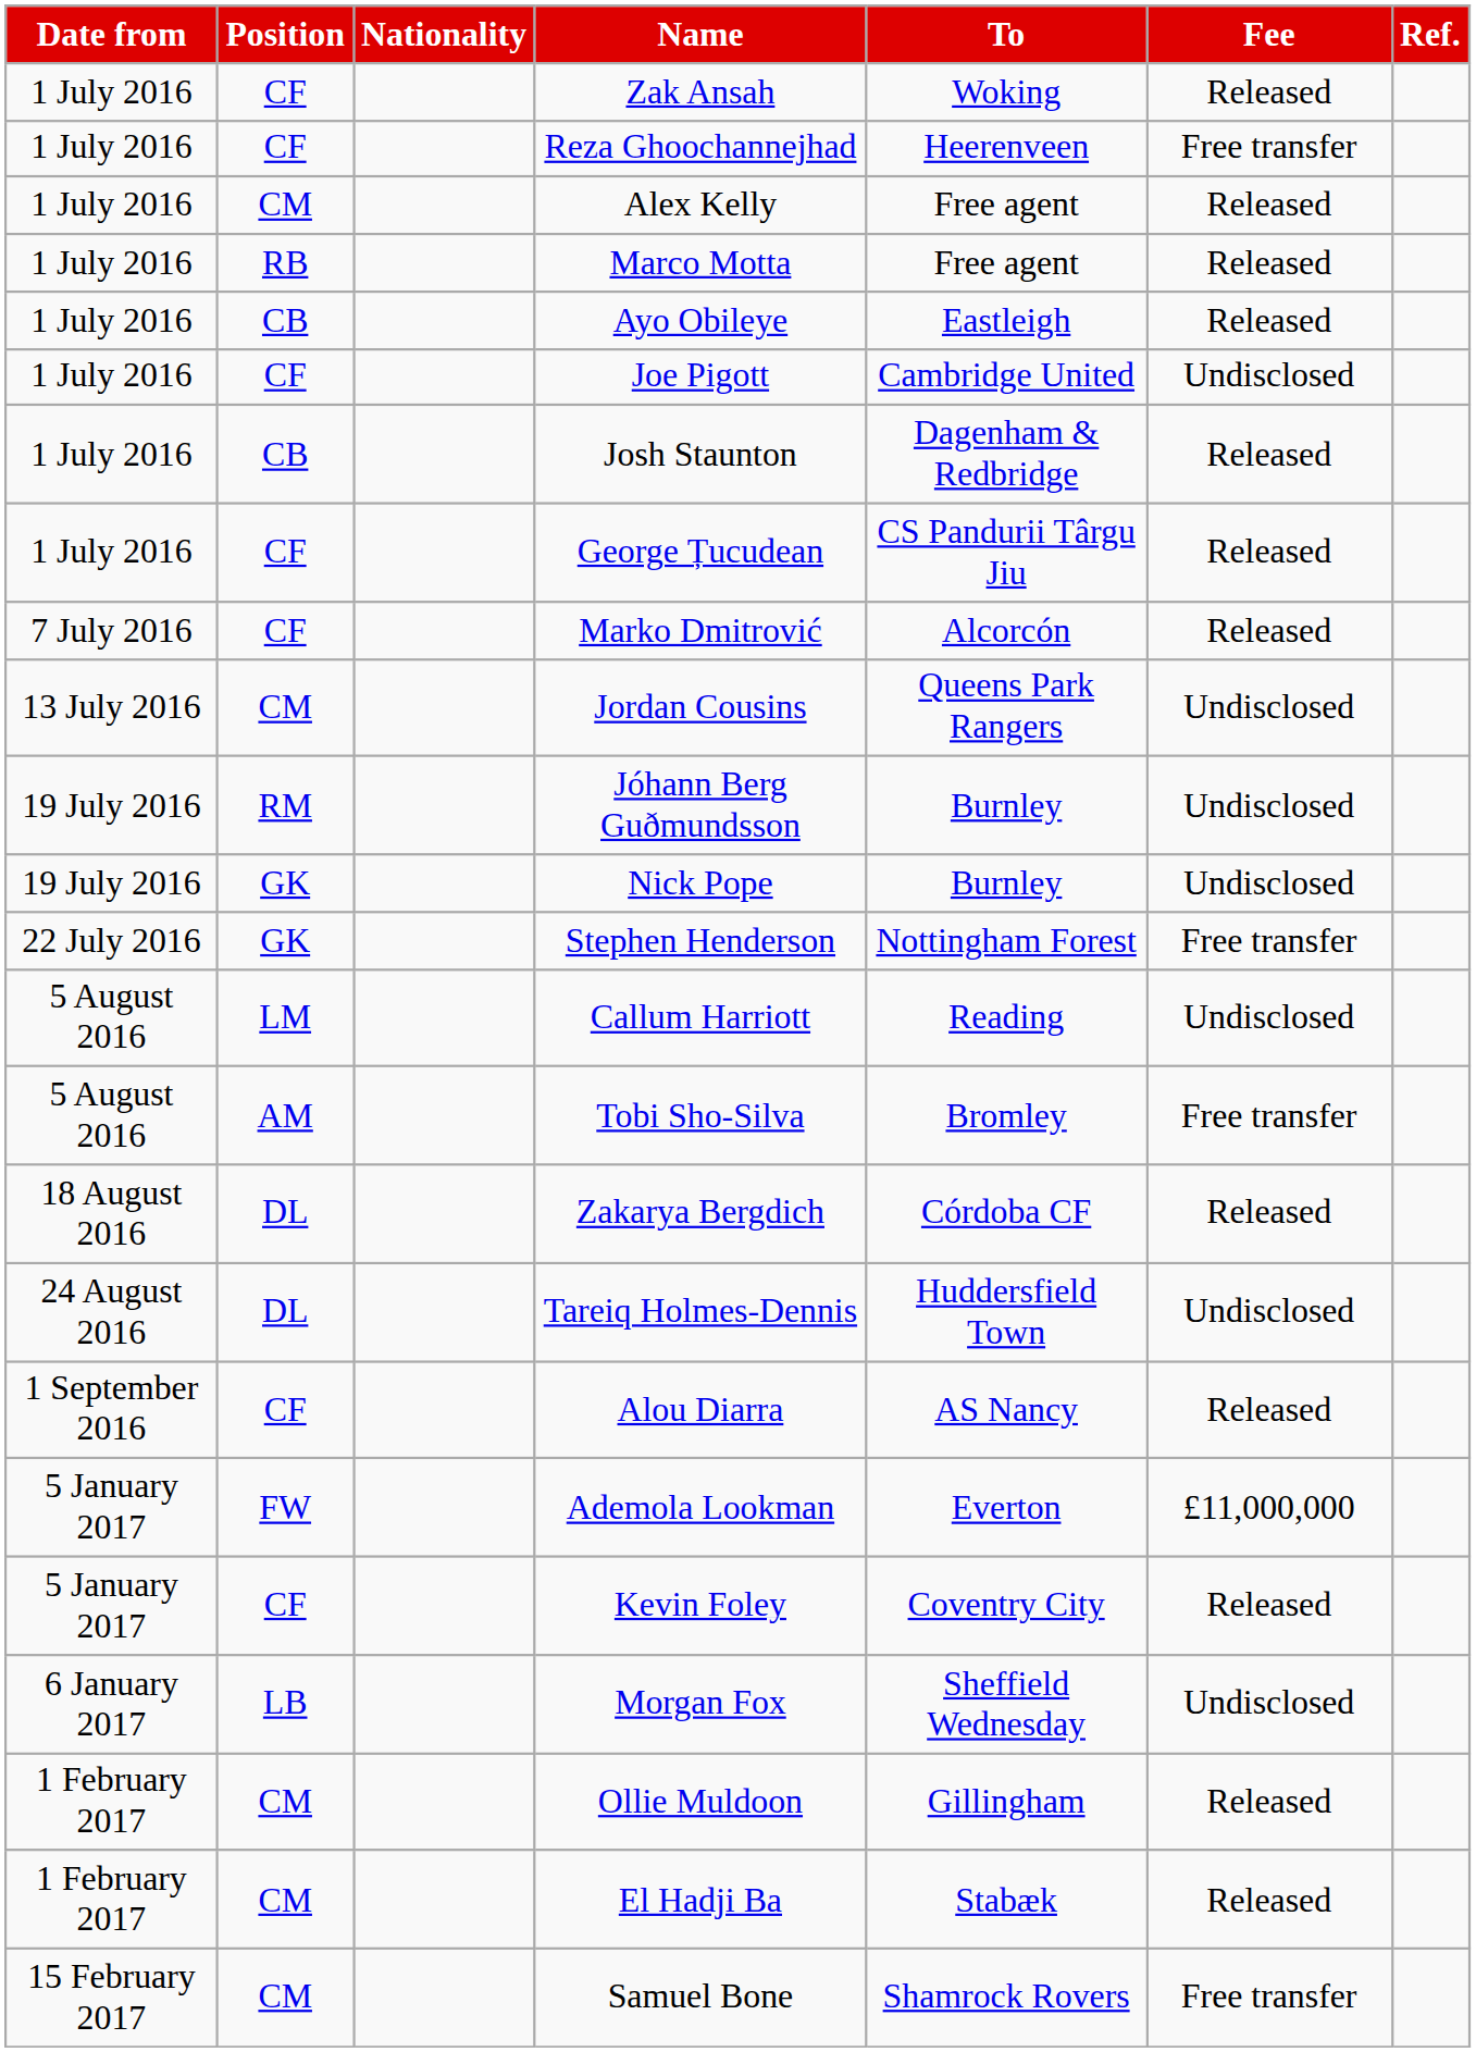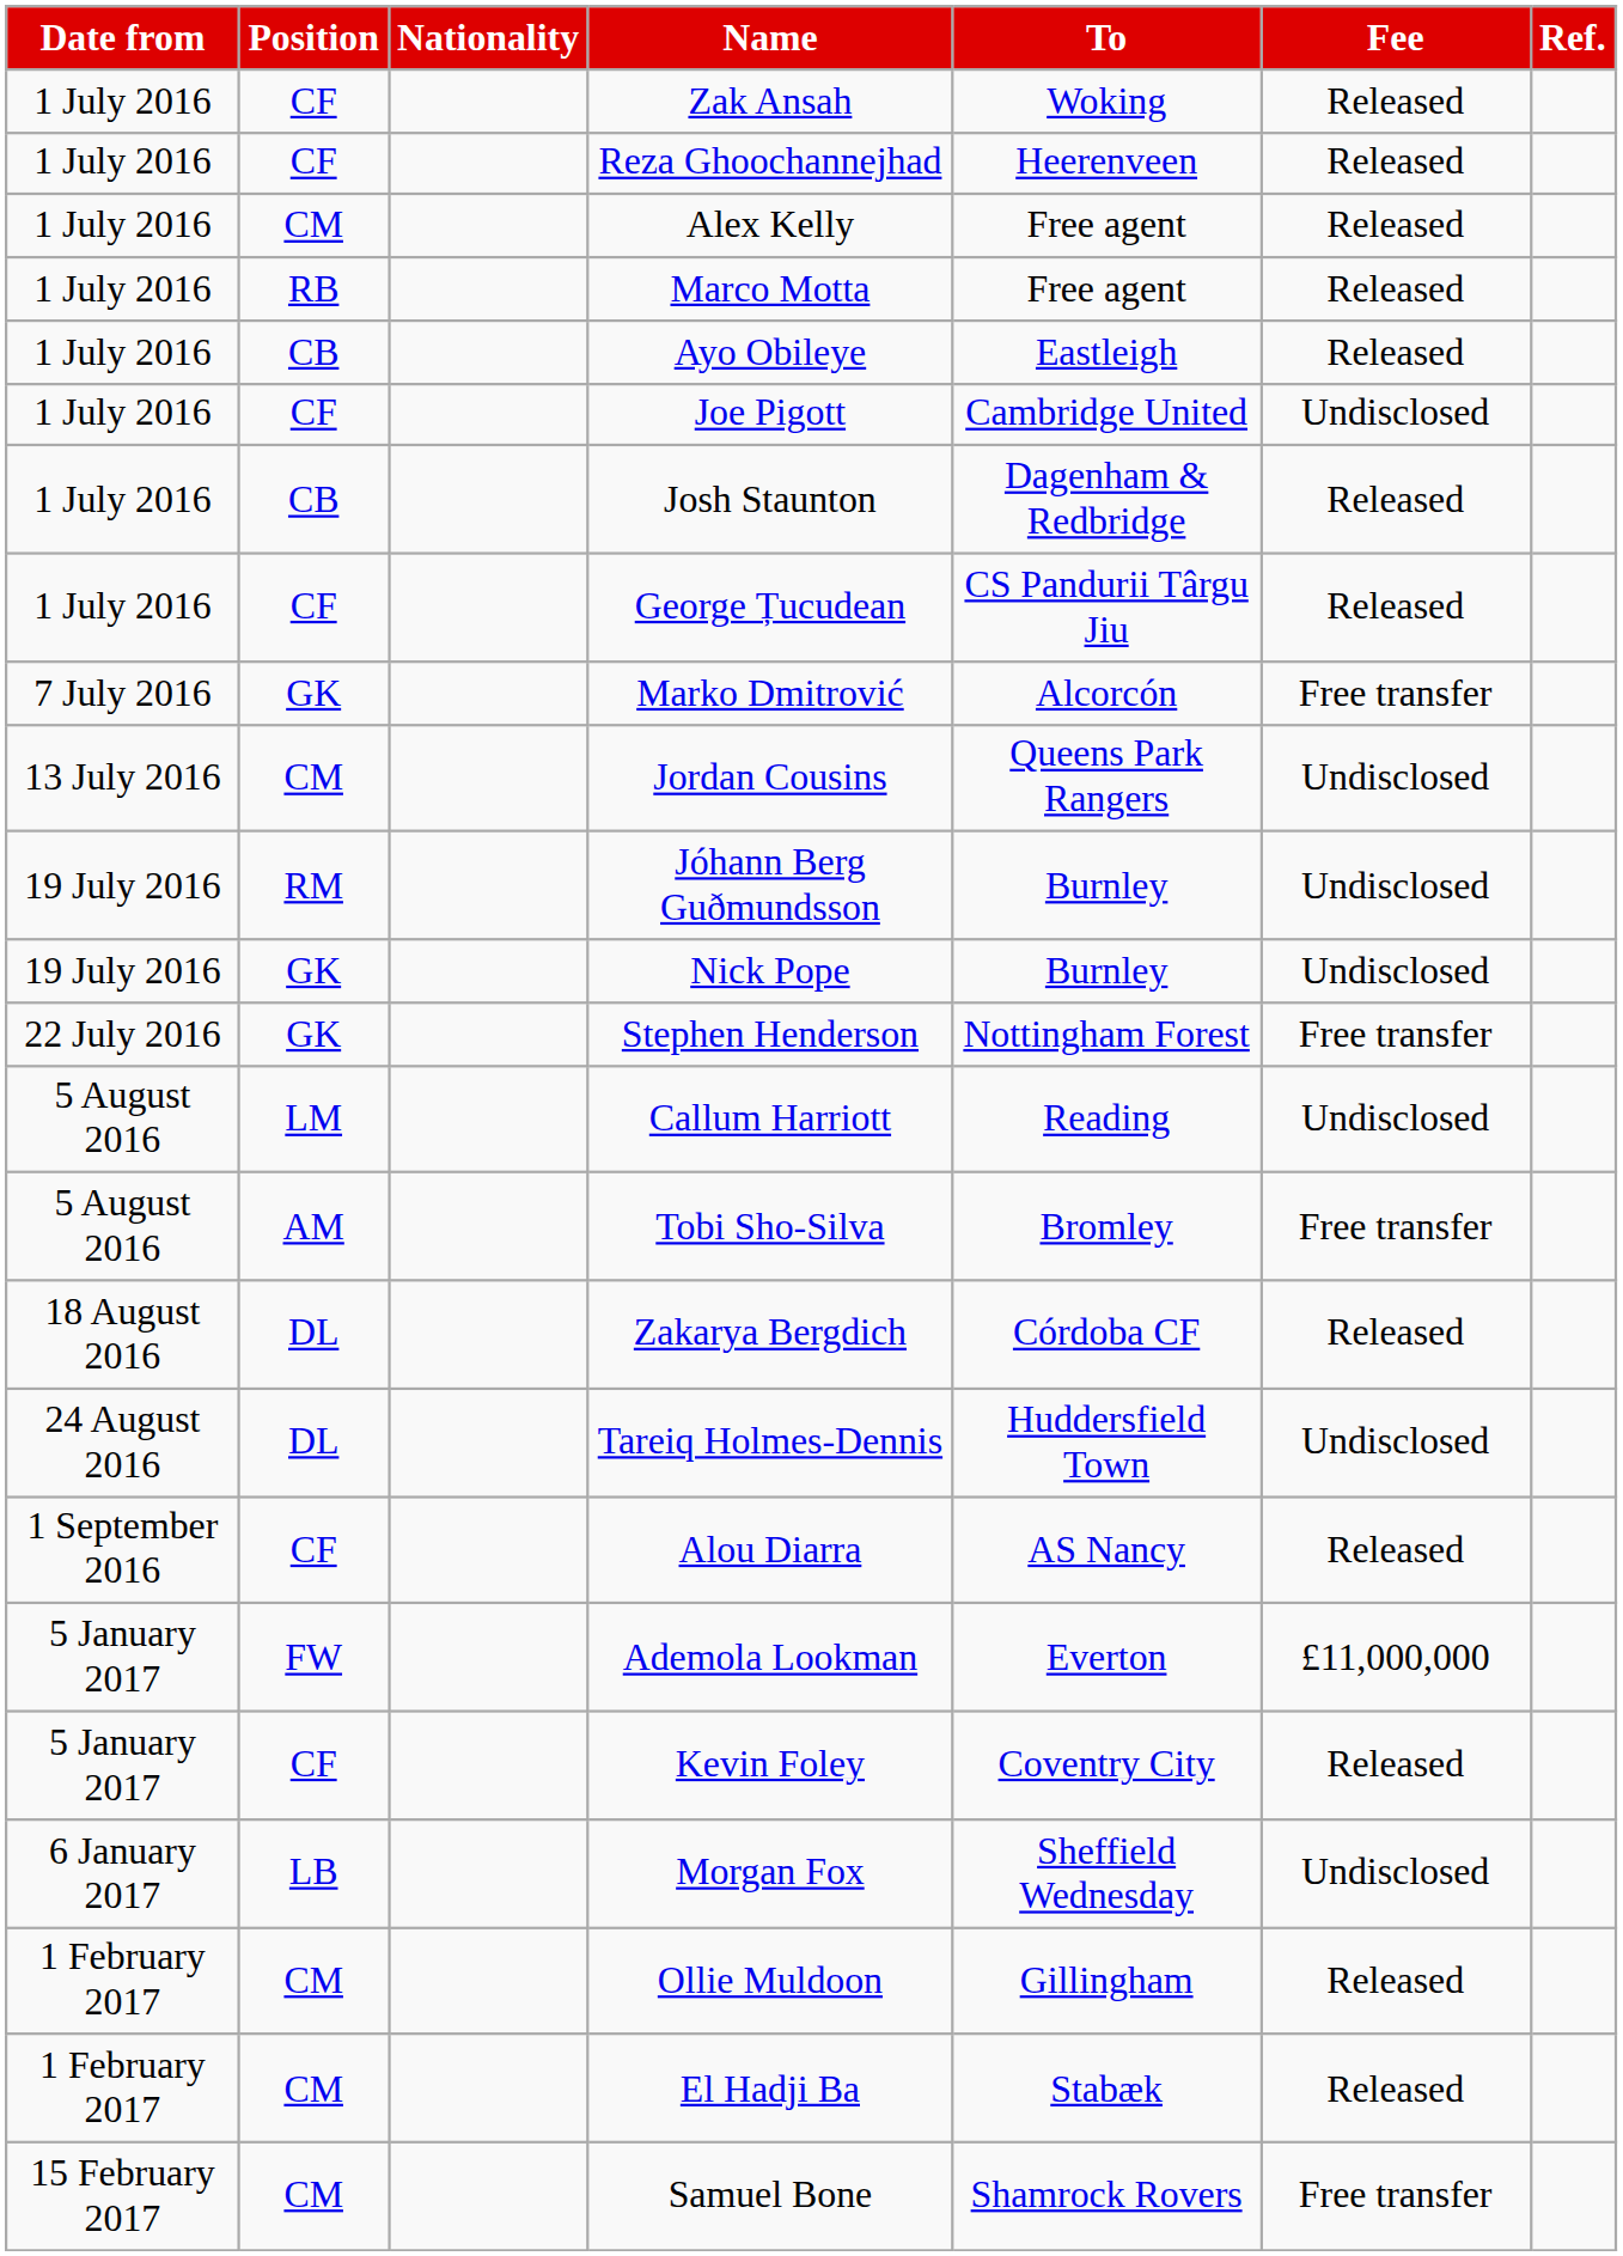 <table class="wikitable"  style="text-align:center; font-size:90%; ">
 <tr>
 <th style="background:#DD0000; color:white; width:110px;">Date from</th>
 <th style="background:#DD0000; color:white; width:50px;">Position</th>
 <th style="background:#DD0000; color:white; width:50px;">Nationality</th>
 <th style="background:#DD0000; color:white; width:180px;">Name</th>
 <th style="background:#DD0000; color:white; width:160px;">To</th>
 <th style="background:#DD0000; color:white; width:130px;">Fee</th>
 <th style="background:#DD0000; color:white; width:25px;">Ref.</th>
 </tr>
 <tr>
 <td>1 July 2016</td>
 <td><a href='#'>CF</a></td>
 <td></td>
 <td><a href='#'>Zak Ansah</a></td>
 <td><a href='#'>Woking</a> </td>
 <td>Released</td>
 <td></td>
 </tr>
 <tr>
 <td>1 July 2016</td>
 <td><a href='#'>CF</a></td>
 <td></td>
 <td><a href='#'>Reza Ghoochannejhad</a></td>
 <td><a href='#'>Heerenveen</a> </td>
-<td>Free transfer</td>
+<td>Released</td>
 <td></td>
 </tr>
 <tr>
 <td>1 July 2016</td>
 <td><a href='#'>CM</a></td>
 <td></td>
 <td>Alex Kelly</td>
 <td>Free agent</td>
 <td>Released</td>
 <td></td>
 </tr>
 <tr>
 <td>1 July 2016</td>
 <td><a href='#'>RB</a></td>
 <td></td>
 <td><a href='#'>Marco Motta</a></td>
 <td>Free agent</td>
 <td>Released</td>
 <td></td>
 </tr>
 <tr>
 <td>1 July 2016</td>
 <td><a href='#'>CB</a></td>
 <td></td>
 <td><a href='#'>Ayo Obileye</a></td>
 <td><a href='#'>Eastleigh</a> </td>
 <td>Released</td>
 <td></td>
 </tr>
 <tr>
 <td>1 July 2016</td>
 <td><a href='#'>CF</a></td>
 <td></td>
 <td><a href='#'>Joe Pigott</a></td>
 <td><a href='#'>Cambridge United</a> </td>
 <td>Undisclosed</td>
 <td></td>
 </tr>
 <tr>
 <td>1 July 2016</td>
 <td><a href='#'>CB</a></td>
 <td></td>
 <td>Josh Staunton</td>
 <td><a href='#'>Dagenham & Redbridge</a> </td>
 <td>Released</td>
 <td></td>
 </tr>
 <tr>
 <td>1 July 2016</td>
 <td><a href='#'>CF</a></td>
 <td></td>
 <td><a href='#'>George Țucudean</a></td>
 <td><a href='#'>CS Pandurii Târgu Jiu</a> </td>
 <td>Released</td>
 <td></td>
 </tr>
 <tr>
 <td>7 July 2016</td>
-<td><a href='#'>CF</a></td>
+<td><a href='#'>GK</a></td>
 <td></td>
 <td><a href='#'>Marko Dmitrović</a></td>
 <td><a href='#'>Alcorcón</a></td>
-<td>Released</td>
+<td>Free transfer</td>
 <td></td>
 </tr>
 <tr>
 <td>13 July 2016</td>
 <td><a href='#'>CM</a></td>
 <td></td>
 <td><a href='#'>Jordan Cousins</a></td>
 <td><a href='#'>Queens Park Rangers</a></td>
 <td>Undisclosed</td>
 <td></td>
 </tr>
 <tr>
 <td>19 July 2016</td>
 <td><a href='#'>RM</a></td>
 <td></td>
 <td><a href='#'>Jóhann Berg Guðmundsson</a></td>
 <td><a href='#'>Burnley</a></td>
 <td>Undisclosed</td>
 <td></td>
 </tr>
 <tr>
 <td>19 July 2016</td>
 <td><a href='#'>GK</a></td>
 <td></td>
 <td><a href='#'>Nick Pope</a></td>
 <td><a href='#'>Burnley</a></td>
 <td>Undisclosed</td>
 <td></td>
 </tr>
 <tr>
 <td>22 July 2016</td>
 <td><a href='#'>GK</a></td>
 <td></td>
 <td><a href='#'>Stephen Henderson</a></td>
 <td><a href='#'>Nottingham Forest</a></td>
 <td>Free transfer</td>
 <td></td>
 </tr>
 <tr>
 <td>5 August 2016</td>
 <td><a href='#'>LM</a></td>
 <td></td>
 <td><a href='#'>Callum Harriott</a></td>
 <td><a href='#'>Reading</a></td>
 <td>Undisclosed</td>
 <td></td>
 </tr>
 <tr>
 <td>5 August 2016</td>
 <td><a href='#'>AM</a></td>
 <td></td>
 <td><a href='#'>Tobi Sho-Silva</a></td>
 <td><a href='#'>Bromley</a></td>
 <td>Free transfer</td>
 <td></td>
 </tr>
 <tr>
 <td>18 August 2016</td>
 <td><a href='#'>DL</a></td>
 <td></td>
 <td><a href='#'>Zakarya Bergdich</a></td>
 <td><a href='#'>Córdoba CF</a> </td>
 <td>Released</td>
 <td></td>
 </tr>
 <tr>
 <td>24 August 2016</td>
 <td><a href='#'>DL</a></td>
 <td></td>
 <td><a href='#'>Tareiq Holmes-Dennis</a></td>
 <td><a href='#'>Huddersfield Town</a></td>
 <td>Undisclosed</td>
 <td></td>
 </tr>
 <tr>
 <td>1 September 2016</td>
 <td><a href='#'>CF</a></td>
 <td></td>
 <td><a href='#'>Alou Diarra</a></td>
 <td><a href='#'>AS Nancy</a> </td>
 <td>Released</td>
 <td></td>
 </tr>
 <tr>
 <td>5 January 2017</td>
 <td><a href='#'>FW</a></td>
 <td></td>
 <td><a href='#'>Ademola Lookman</a></td>
 <td><a href='#'>Everton</a></td>
 <td>£11,000,000</td>
 <td></td>
 </tr>
 <tr>
 <td>5 January 2017</td>
 <td><a href='#'>CF</a></td>
 <td></td>
 <td><a href='#'>Kevin Foley</a></td>
 <td><a href='#'>Coventry City</a> </td>
 <td>Released</td>
 <td></td>
 </tr>
 <tr>
 <td>6 January 2017</td>
 <td><a href='#'>LB</a></td>
 <td></td>
 <td><a href='#'>Morgan Fox</a></td>
 <td><a href='#'>Sheffield Wednesday</a></td>
 <td>Undisclosed</td>
 <td></td>
 </tr>
 <tr>
 <td>1 February 2017</td>
 <td><a href='#'>CM</a></td>
 <td></td>
 <td><a href='#'>Ollie Muldoon</a></td>
 <td><a href='#'>Gillingham</a> </td>
 <td>Released</td>
 <td></td>
 </tr>
 <tr>
 <td>1 February 2017</td>
 <td><a href='#'>CM</a></td>
 <td></td>
 <td><a href='#'>El Hadji Ba</a></td>
 <td><a href='#'>Stabæk</a> </td>
 <td>Released</td>
 <td></td>
 </tr>
 <tr>
 <td>15 February 2017</td>
 <td><a href='#'>CM</a></td>
 <td></td>
 <td>Samuel Bone</td>
 <td><a href='#'>Shamrock Rovers</a></td>
 <td>Free transfer</td>
 <td></td>
 </tr>
 </table>
